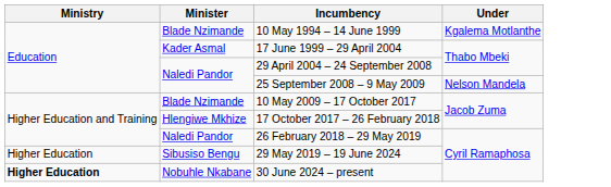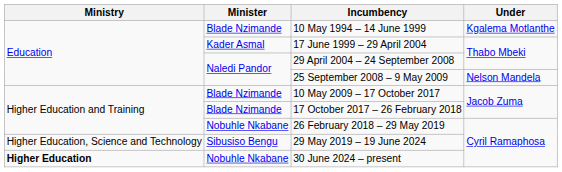 <table class="wikitable">
 <tr>
 <th>Ministry</th>
 <th>Minister</th>
 <th>Incumbency</th>
 <th>Under</th>
 </tr>
 <tr>
 <td rowspan="4"><a href='#'>Education</a></td>
 <td><a href='#'>Blade Nzimande</a></td>
 <td>10 May 1994 – 14 June 1999</td>
 <td><a href='#'>Kgalema Motlanthe</a></td>
 </tr>
 <tr>
 <td><a href='#'>Kader Asmal</a></td>
 <td>17 June 1999 – 29 April 2004</td>
 <td rowspan="2"><a href='#'>Thabo Mbeki</a></td>
 </tr>
 <tr>
 <td rowspan="2"><a href='#'>Naledi Pandor</a></td>
 <td>29 April 2004 – 24 September 2008</td>
 </tr>
 <tr>
 <td>25 September 2008 – 9 May 2009</td>
 <td><a href='#'>Nelson Mandela</a></td>
 </tr>
 <tr>
 <td rowspan="3">Higher Education and Training</td>
 <td><a href='#'>Blade Nzimande</a></td>
 <td>10 May 2009 – 17 October 2017</td>
 <td rowspan="2"><a href='#'>Jacob Zuma</a></td>
 </tr>
 <tr>
-<td><a href='#'>Hlengiwe Mkhize</a></td>
+<td><a href='#'>Blade Nzimande</a></td>
 <td>17 October 2017 – 26 February 2018</td>
 </tr>
 <tr>
-<td><a href='#'>Naledi Pandor</a></td>
+<td><a href='#'>Nobuhle Nkabane</a></td>
 <td>26 February 2018 – 29 May 2019</td>
 <td rowspan="3"><a href='#'>Cyril Ramaphosa</a></td>
 </tr>
 <tr>
-<td>Higher Education</td>
+<td>Higher Education, Science and Technology</td>
 <td><a href='#'>Sibusiso Bengu</a></td>
 <td>29 May 2019 – 19 June 2024</td>
 </tr>
 <tr>
 <td><strong>Higher Education</strong></td>
 <td><a href='#'>Nobuhle Nkabane</a></td>
 <td>30 June 2024 – present</td>
 </tr>
 </table>
